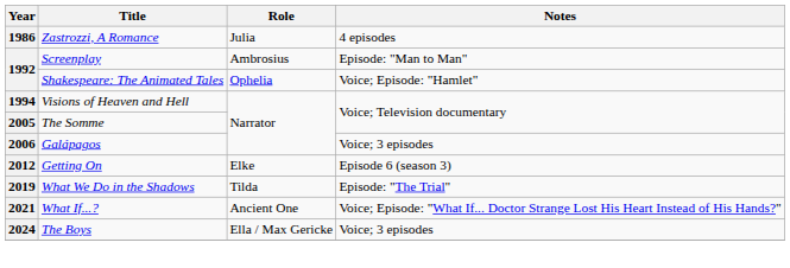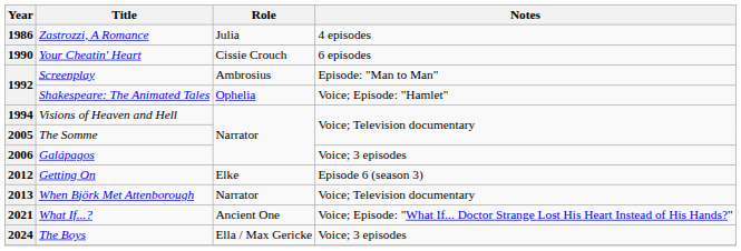 <table class="wikitable sortable">
 <tr>
 <th>Year</th>
 <th>Title</th>
 <th>Role</th>
 <th class="unsortable">Notes</th>
 </tr>
 <tr>
 <th>1986</th>
 <td><em><a href='#'>Zastrozzi, A Romance</a></em></td>
 <td>Julia</td>
 <td>4 episodes</td>
+</tr>
+<tr>
+<th>1990</th>
+<td><a href='#'><em>Your Cheatin' Heart</em></a></td>
+<td>Cissie Crouch</td>
+<td>6 episodes</td>
 </tr>
 <tr>
 <th rowspan="2">1992</th>
 <td><em><a href='#'>Screenplay</a></em></td>
 <td>Ambrosius</td>
 <td>Episode: "Man to Man"</td>
 </tr>
 <tr>
 <td><em><a href='#'>Shakespeare: The Animated Tales</a></em></td>
 <td><a href='#'>Ophelia</a></td>
 <td>Voice; Episode: "Hamlet"</td>
 </tr>
 <tr>
 <th>1994</th>
 <td><em>Visions of Heaven and Hell</em></td>
 <td rowspan="3">Narrator</td>
 <td rowspan="2">Voice; Television documentary</td>
 </tr>
 <tr>
 <th>2005</th>
 <td data-sort-value="Somme, The"><em>The Somme</em></td>
 </tr>
 <tr>
 <th>2006</th>
 <td><em><a href='#'>Galápagos</a></em></td>
 <td>Voice; 3 episodes</td>
 </tr>
 <tr>
 <th>2012</th>
 <td><em><a href='#'>Getting On</a></em></td>
 <td>Elke</td>
 <td>Episode 6 (season 3)</td>
 </tr>
 <tr>
-<th>2019</th>
-<td><em><a href='#'>What We Do in the Shadows</a></em></td>
-<td>Tilda</td>
-<td>Episode: "<a href='#'>The Trial</a>"</td>
+<th>2013</th>
+<td><em><a href='#'>When Björk Met Attenborough</a></em></td>
+<td>Narrator</td>
+<td>Voice; Television documentary</td>
 </tr>
 <tr>
 <th>2021</th>
 <td><em><a href='#'>What If...?</a></em></td>
 <td>Ancient One</td>
 <td>Voice; Episode: "<a href='#'>What If... Doctor Strange Lost His Heart Instead of His Hands?</a>"</td>
 </tr>
 <tr>
 <th>2024</th>
 <td><em><a href='#'>The Boys</a></em></td>
 <td>Ella / Max Gericke</td>
 <td>Voice; 3 episodes</td>
 </tr>
 <tr>
 </tr>
 </table>
